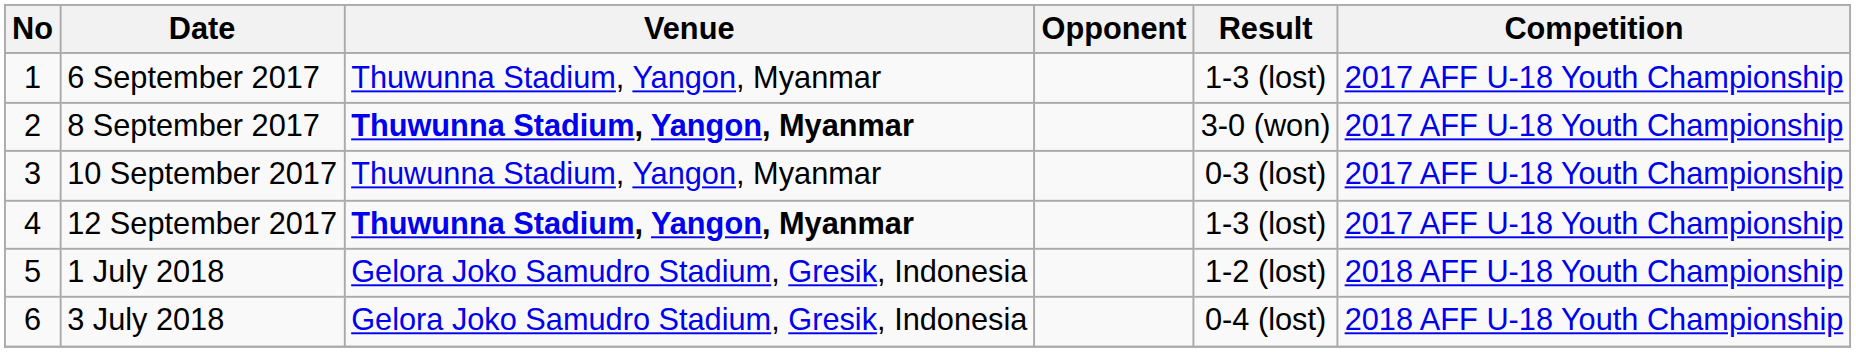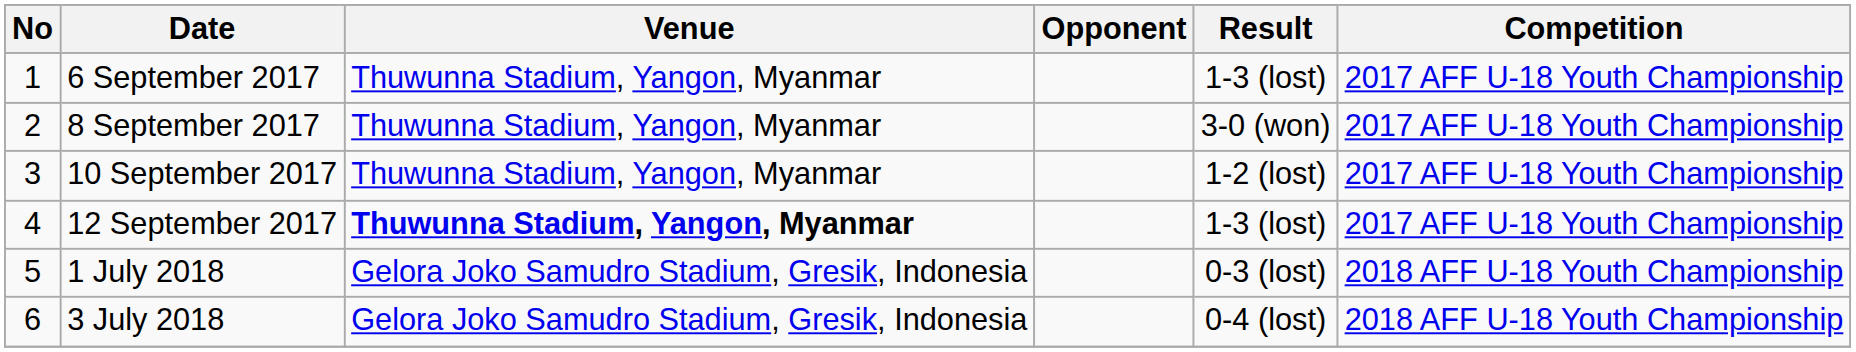 <table class="wikitable">
 <tr>
 <th>No</th>
 <th>Date</th>
 <th>Venue</th>
 <th>Opponent</th>
 <th>Result</th>
 <th>Competition</th>
 </tr>
 <tr>
 <td align=center>1</td>
 <td>6 September 2017</td>
 <td><a href='#'>Thuwunna Stadium</a>, <a href='#'>Yangon</a>, Myanmar</td>
 <td></td>
 <td align=center>1-3 (lost)</td>
 <td><a href='#'>2017 AFF U-18 Youth Championship</a></td>
 </tr>
 <tr>
 <td align=center>2</td>
 <td>8 September 2017</td>
-<td><strong><a href='#'>Thuwunna Stadium</a>, <a href='#'>Yangon</a>, Myanmar</strong></td>
+<td><a href='#'>Thuwunna Stadium</a>, <a href='#'>Yangon</a>, Myanmar</td>
 <td></td>
 <td align=center>3-0 (won)</td>
 <td><a href='#'>2017 AFF U-18 Youth Championship</a></td>
 </tr>
 <tr>
 <td align=center>3</td>
 <td>10 September 2017</td>
 <td><a href='#'>Thuwunna Stadium</a>, <a href='#'>Yangon</a>, Myanmar</td>
 <td></td>
-<td align=center>0-3 (lost)</td>
+<td align=center>1-2 (lost)</td>
 <td><a href='#'>2017 AFF U-18 Youth Championship</a></td>
 </tr>
 <tr>
 <td align=center>4</td>
 <td>12 September 2017</td>
 <td><strong><a href='#'>Thuwunna Stadium</a>, <a href='#'>Yangon</a>, Myanmar</strong></td>
 <td></td>
 <td align=center>1-3 (lost)</td>
 <td><a href='#'>2017 AFF U-18 Youth Championship</a></td>
 </tr>
 <tr>
 <td align=center>5</td>
 <td>1 July 2018</td>
 <td><a href='#'>Gelora Joko Samudro Stadium</a>, <a href='#'>Gresik</a>, Indonesia</td>
 <td></td>
-<td align=center>1-2 (lost)</td>
+<td align=center>0-3 (lost)</td>
 <td><a href='#'>2018 AFF U-18 Youth Championship</a></td>
 </tr>
 <tr>
 <td align=center>6</td>
 <td>3 July 2018</td>
 <td><a href='#'>Gelora Joko Samudro Stadium</a>, <a href='#'>Gresik</a>, Indonesia</td>
 <td></td>
 <td align=center>0-4 (lost)</td>
 <td><a href='#'>2018 AFF U-18 Youth Championship</a></td>
 </tr>
 <tr>
 </tr>
 </table>
